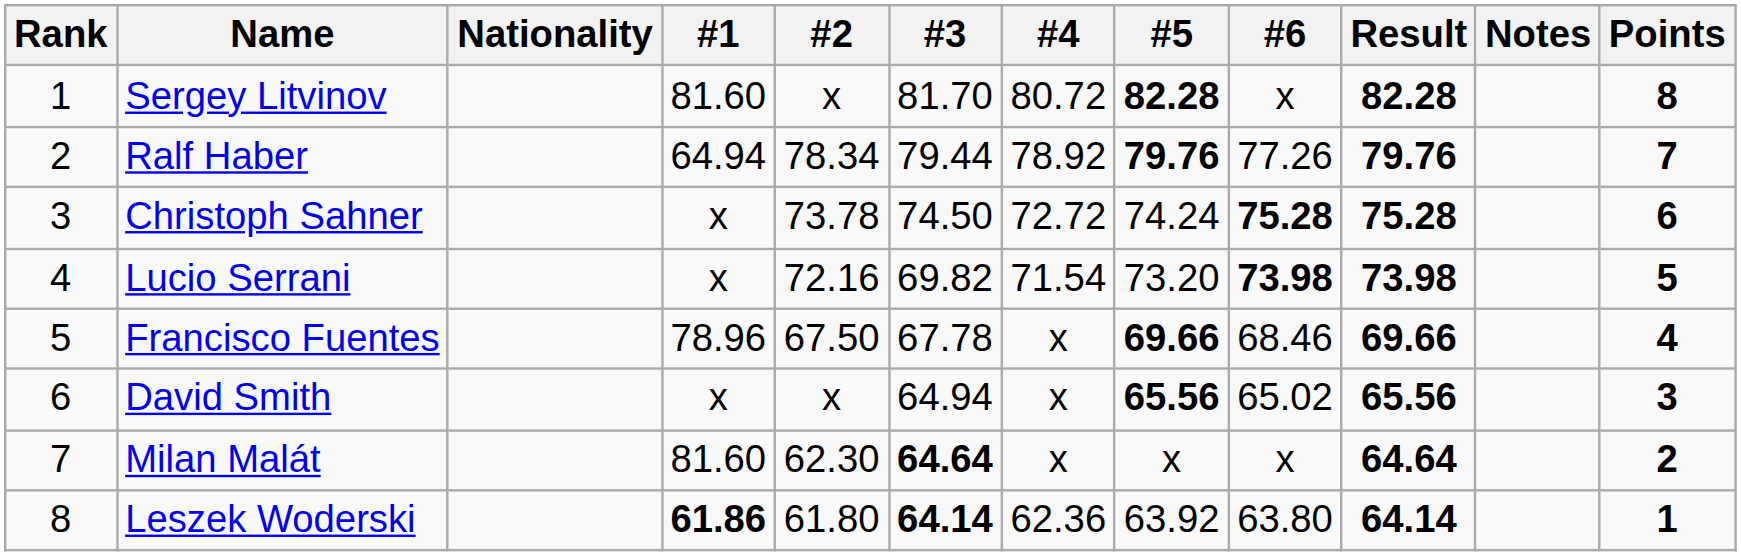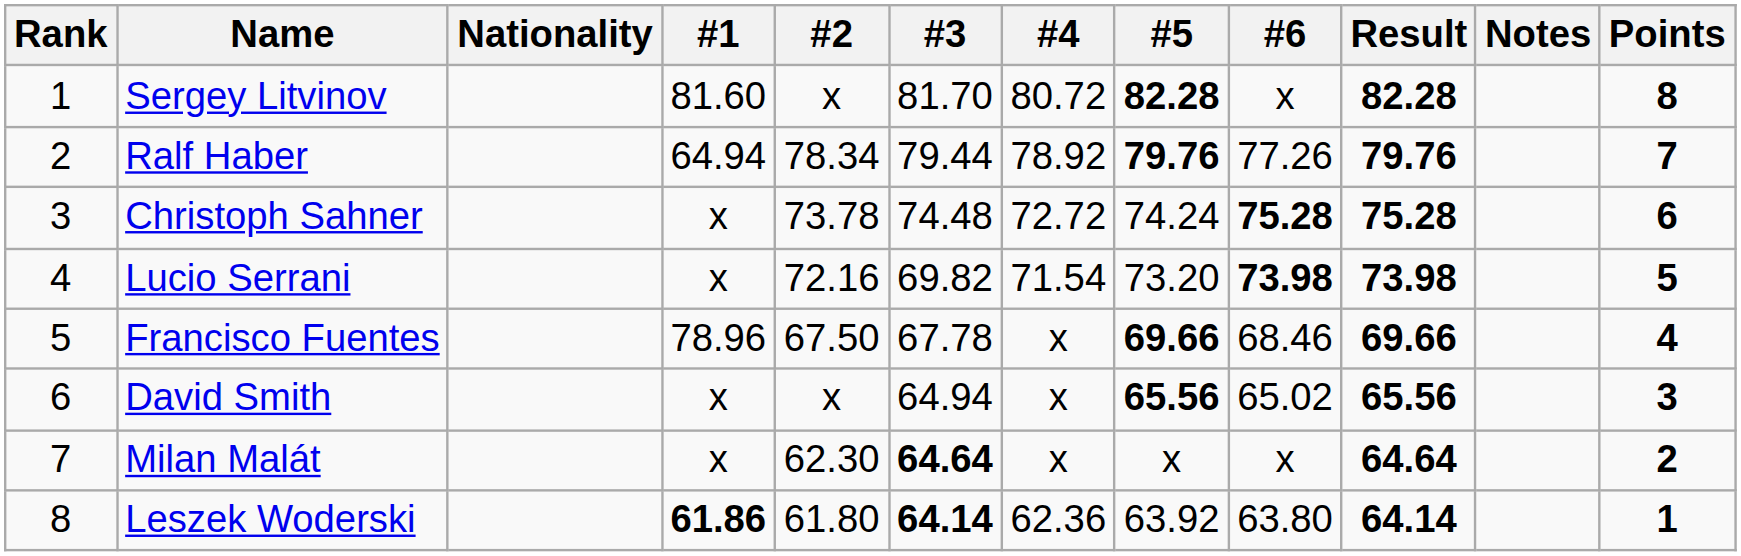 <table class="wikitable sortable" style="text-align:center">
 <tr>
 <th>Rank</th>
 <th>Name</th>
 <th>Nationality</th>
 <th>#1</th>
 <th>#2</th>
 <th>#3</th>
 <th>#4</th>
 <th>#5</th>
 <th>#6</th>
 <th>Result</th>
 <th>Notes</th>
 <th>Points</th>
 </tr>
 <tr>
 <td>1</td>
 <td align=left><a href='#'>Sergey Litvinov</a></td>
 <td align=left></td>
 <td>81.60</td>
 <td>x</td>
 <td>81.70</td>
 <td>80.72</td>
 <td><strong>82.28</strong></td>
 <td>x</td>
 <td><strong>82.28</strong></td>
 <td></td>
 <td><strong>8</strong></td>
 </tr>
 <tr>
 <td>2</td>
 <td align=left><a href='#'>Ralf Haber</a></td>
 <td align=left></td>
 <td>64.94</td>
 <td>78.34</td>
 <td>79.44</td>
 <td>78.92</td>
 <td><strong>79.76</strong></td>
 <td>77.26</td>
 <td><strong>79.76</strong></td>
 <td></td>
 <td><strong>7</strong></td>
 </tr>
 <tr>
 <td>3</td>
 <td align=left><a href='#'>Christoph Sahner</a></td>
 <td align=left></td>
 <td>x</td>
 <td>73.78</td>
-<td>74.50</td>
+<td>74.48</td>
 <td>72.72</td>
 <td>74.24</td>
 <td><strong>75.28</strong></td>
 <td><strong>75.28</strong></td>
 <td></td>
 <td><strong>6</strong></td>
 </tr>
 <tr>
 <td>4</td>
 <td align=left><a href='#'>Lucio Serrani</a></td>
 <td align=left></td>
 <td>x</td>
 <td>72.16</td>
 <td>69.82</td>
 <td>71.54</td>
 <td>73.20</td>
 <td><strong>73.98</strong></td>
 <td><strong>73.98</strong></td>
 <td></td>
 <td><strong>5</strong></td>
 </tr>
 <tr>
 <td>5</td>
 <td align=left><a href='#'>Francisco Fuentes</a></td>
 <td align=left></td>
 <td>78.96</td>
 <td>67.50</td>
 <td>67.78</td>
 <td>x</td>
 <td><strong>69.66</strong></td>
 <td>68.46</td>
 <td><strong>69.66</strong></td>
 <td></td>
 <td><strong>4</strong></td>
 </tr>
 <tr>
 <td>6</td>
 <td align=left><a href='#'>David Smith</a></td>
 <td align=left></td>
 <td>x</td>
 <td>x</td>
 <td>64.94</td>
 <td>x</td>
 <td><strong>65.56</strong></td>
 <td>65.02</td>
 <td><strong>65.56</strong></td>
 <td></td>
 <td><strong>3</strong></td>
 </tr>
 <tr>
 <td>7</td>
 <td align=left><a href='#'>Milan Malát</a></td>
 <td align=left></td>
-<td>81.60</td>
+<td>x</td>
 <td>62.30</td>
 <td><strong>64.64</strong></td>
 <td>x</td>
 <td>x</td>
 <td>x</td>
 <td><strong>64.64</strong></td>
 <td></td>
 <td><strong>2</strong></td>
 </tr>
 <tr>
 <td>8</td>
 <td align=left><a href='#'>Leszek Woderski</a></td>
 <td align=left></td>
 <td><strong>61.86</strong></td>
 <td>61.80</td>
 <td><strong>64.14</strong></td>
 <td>62.36</td>
 <td>63.92</td>
 <td>63.80</td>
 <td><strong>64.14</strong></td>
 <td></td>
 <td><strong>1</strong></td>
 </tr>
 </table>
